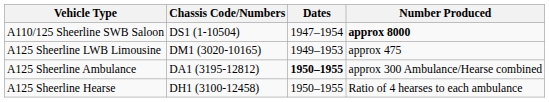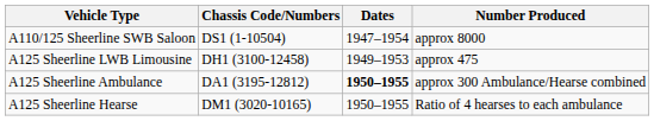 <table class="wikitable">
 <tr>
 <th>Vehicle Type</th>
 <th>Chassis Code/Numbers</th>
 <th>Dates</th>
 <th>Number Produced</th>
 </tr>
 <tr>
 <td>A110/125 Sheerline SWB Saloon</td>
 <td>DS1 (1-10504)</td>
 <td>1947–1954</td>
-<td><strong>approx 8000</strong></td>
+<td>approx 8000</td>
 </tr>
 <tr>
 <td>A125 Sheerline LWB Limousine</td>
-<td>DM1 (3020-10165)</td>
+<td>DH1 (3100-12458)</td>
 <td>1949–1953</td>
 <td>approx 475</td>
 </tr>
 <tr>
 <td>A125 Sheerline Ambulance</td>
 <td>DA1 (3195-12812)</td>
 <td><strong>1950–1955</strong></td>
 <td>approx 300 Ambulance/Hearse combined</td>
 </tr>
 <tr>
 <td>A125 Sheerline Hearse</td>
-<td>DH1 (3100-12458)</td>
+<td>DM1 (3020-10165)</td>
 <td>1950–1955</td>
 <td>Ratio of 4 hearses to each ambulance</td>
 </tr>
 </table>
